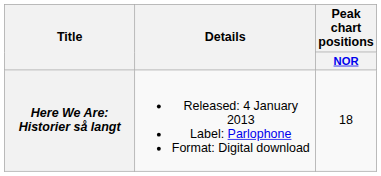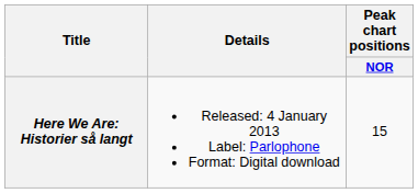 <table class="wikitable plainrowheaders" style="text-align:center;">
 <tr>
 <th scope="col" rowspan="2" style="width:10em;">Title</th>
 <th scope="col" rowspan="2" style="width:14em;">Details</th>
 <th scope="col">Peak chart positions</th>
 </tr>
 <tr>
 <th scope="col" style="width:2.5em;font-size:90%;"><a href='#'>NOR</a><br></th>
 </tr>
 <tr>
 <th scope="row"><em>Here We Are: Historier så langt</em></th>
 <td><br><ul><li>Released: 4 January 2013</li><li>Label: <a href='#'>Parlophone</a></li><li>Format: Digital download</li></ul></td>
-<td>18</td>
+<td>15</td>
 </tr>
 </table>
